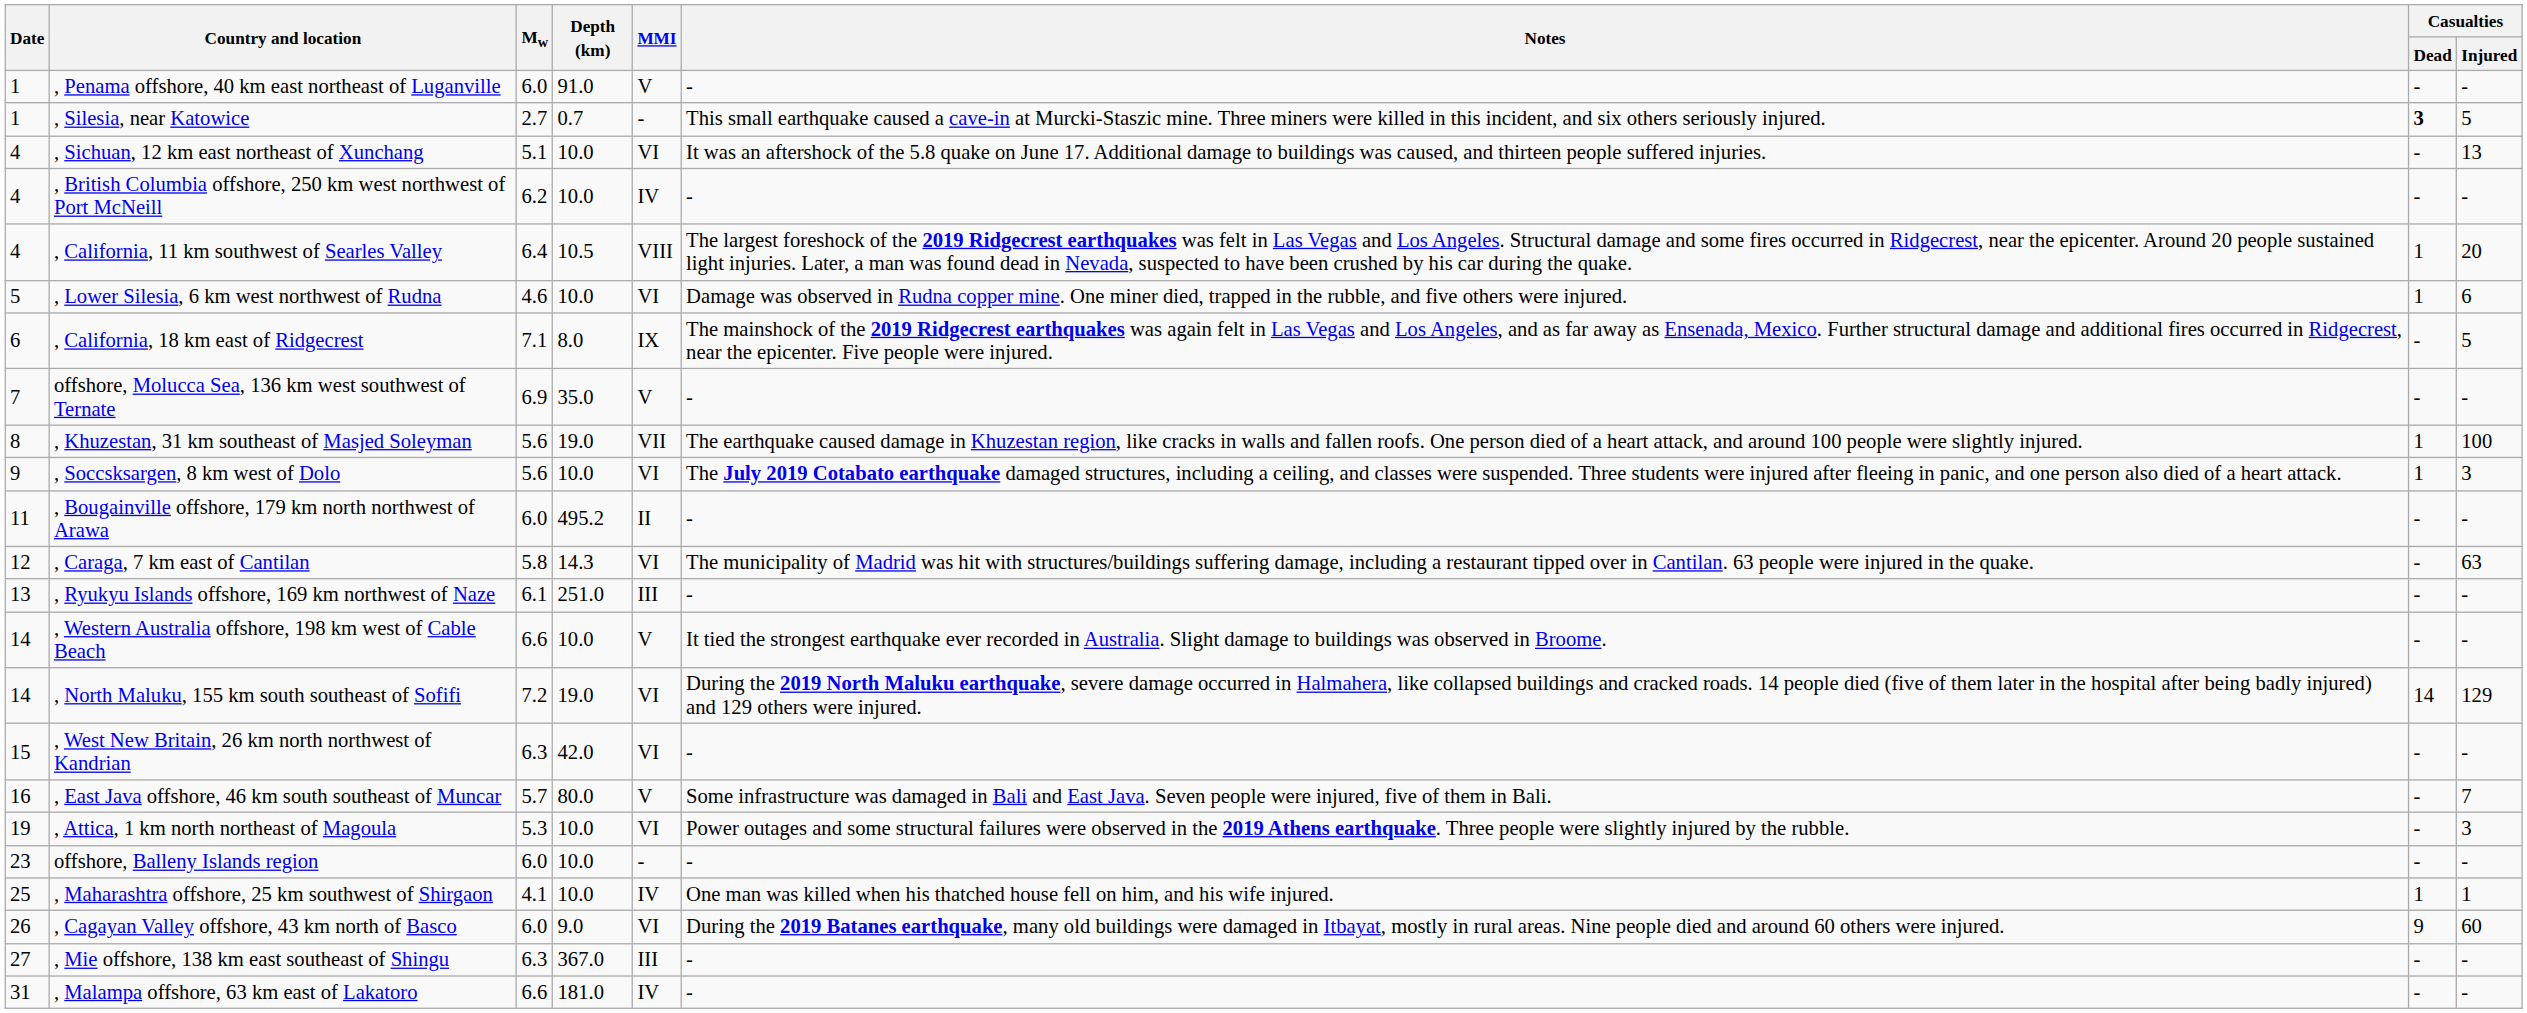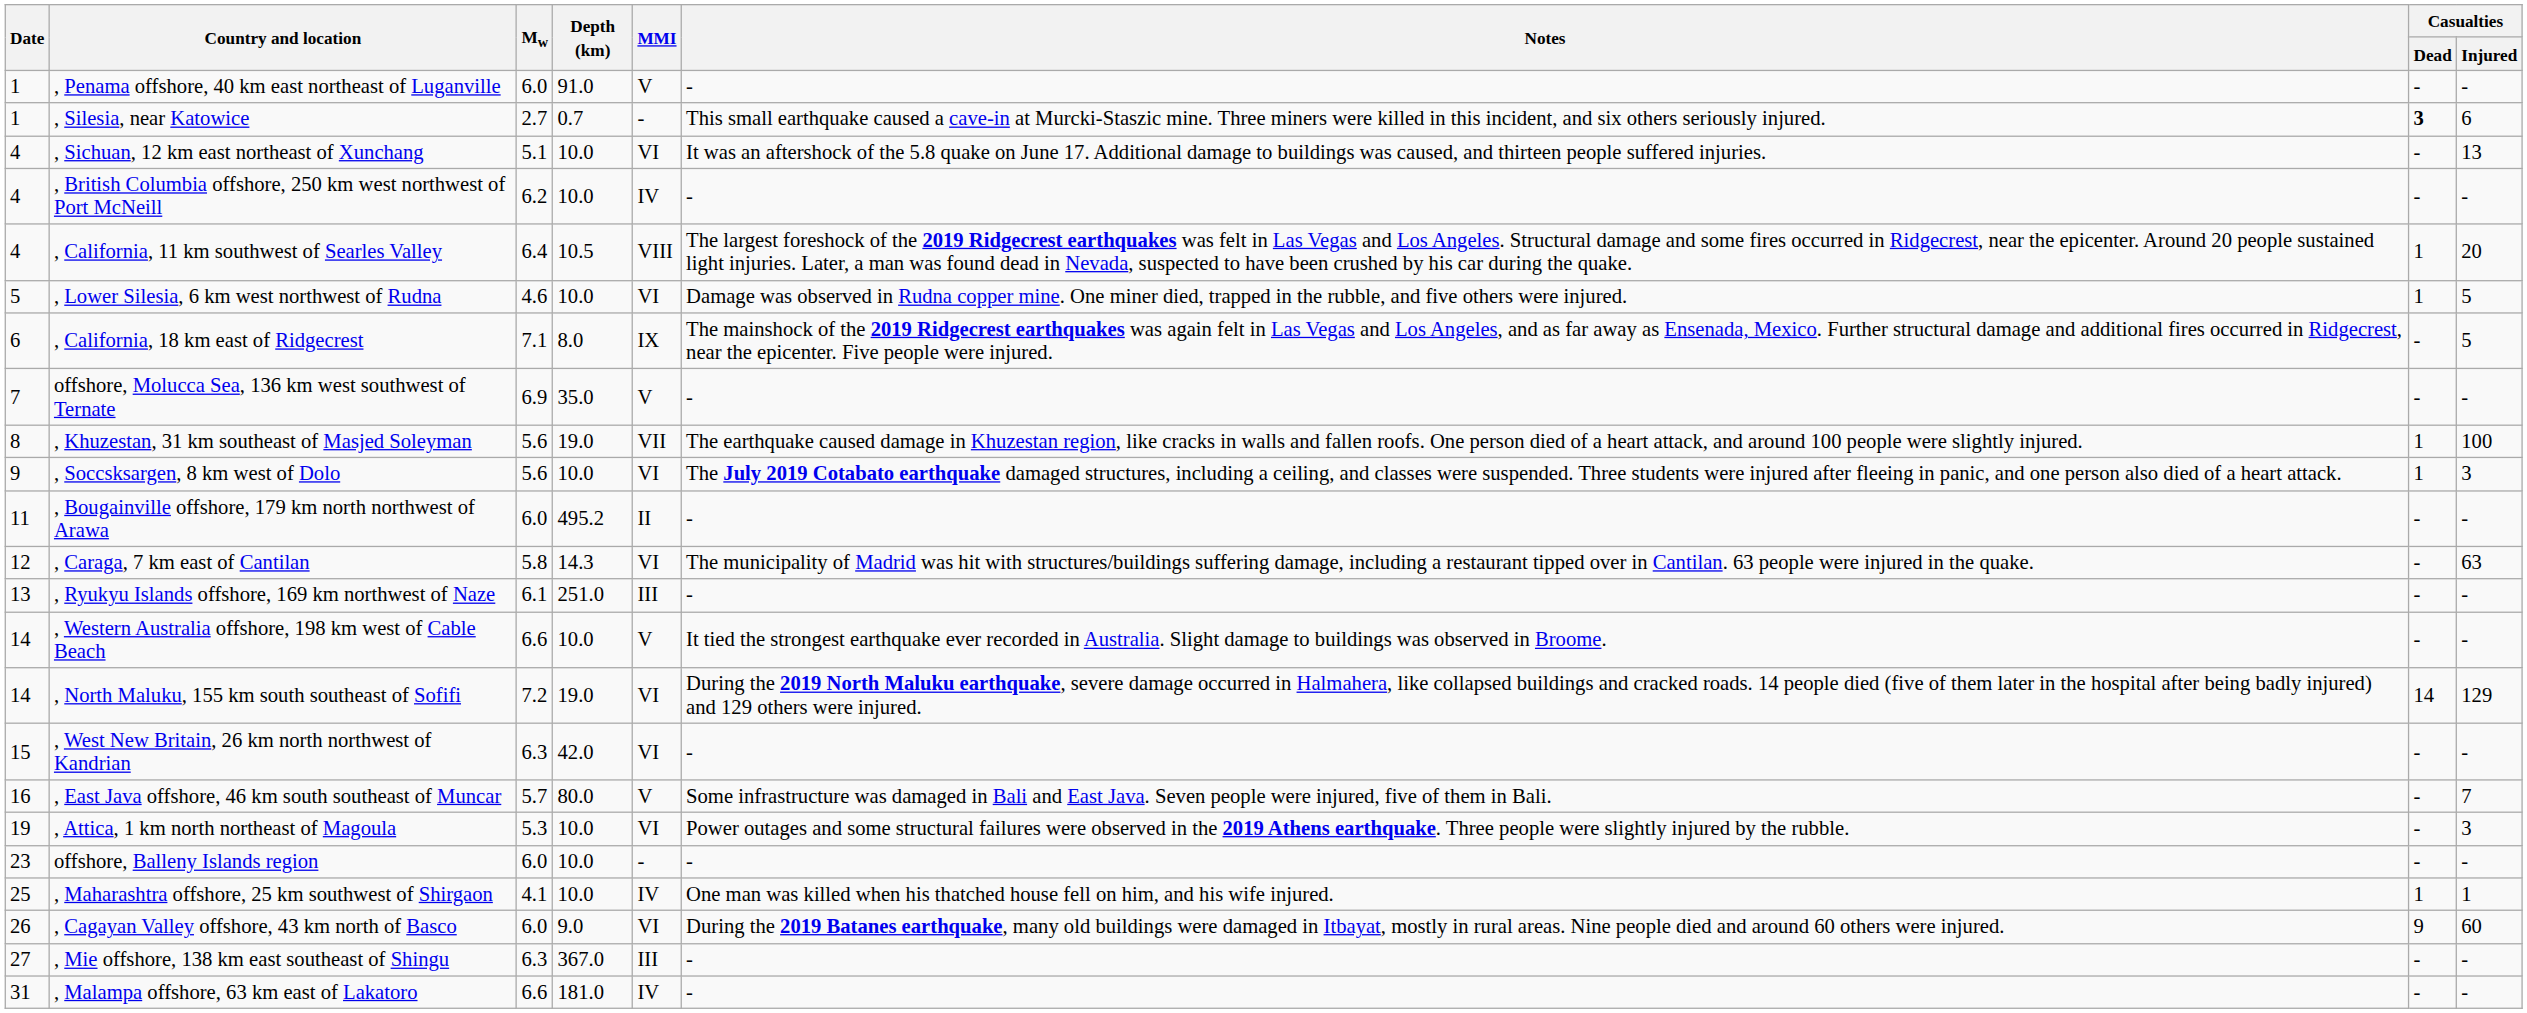 <table class="wikitable sortable" style="border:1px black;  margin-left:1em;">
 <tr>
 <th rowspan="2"><small>Date</small></th>
 <th rowspan="2" style="width: 355px"><small>Country and location</small></th>
 <th rowspan="2"><small>M<sub>w</sub></small></th>
 <th rowspan="2"><small>Depth (km)</small></th>
 <th rowspan="2"><small><a href='#'>MMI</a></small></th>
 <th rowspan="2" class="unsortable"><small>Notes</small></th>
 <th colspan="2"><small>Casualties</small></th>
 </tr>
 <tr>
 <th><small>Dead</small></th>
 <th><small>Injured</small></th>
 </tr>
 <tr>
 <td>1</td>
 <td>, <a href='#'>Penama</a> offshore, 40 km east northeast of <a href='#'>Luganville</a></td>
 <td>6.0</td>
 <td>91.0</td>
 <td>V</td>
 <td>-</td>
 <td>-</td>
 <td>-</td>
 </tr>
 <tr>
 <td>1</td>
 <td>, <a href='#'>Silesia</a>, near <a href='#'>Katowice</a></td>
 <td>2.7</td>
 <td>0.7</td>
 <td>-</td>
 <td>This small earthquake caused a <a href='#'>cave-in</a> at Murcki-Staszic mine. Three miners were killed in this incident, and six others seriously injured.</td>
 <td><strong>3</strong></td>
-<td>5</td>
+<td>6</td>
 </tr>
 <tr>
 <td>4</td>
 <td>, <a href='#'>Sichuan</a>, 12 km east northeast of <a href='#'>Xunchang</a></td>
 <td>5.1</td>
 <td>10.0</td>
 <td>VI</td>
 <td>It was an aftershock of the 5.8 quake on June 17. Additional damage to buildings was caused, and thirteen people suffered injuries.</td>
 <td>-</td>
 <td>13</td>
 </tr>
 <tr>
 <td>4</td>
 <td>, <a href='#'>British Columbia</a> offshore, 250 km west northwest of <a href='#'>Port McNeill</a></td>
 <td>6.2</td>
 <td>10.0</td>
 <td>IV</td>
 <td>-</td>
 <td>-</td>
 <td>-</td>
 </tr>
 <tr>
 <td>4</td>
 <td>, <a href='#'>California</a>, 11 km southwest of <a href='#'>Searles Valley</a></td>
 <td>6.4</td>
 <td>10.5</td>
 <td>VIII</td>
 <td>The largest foreshock of the <strong><a href='#'>2019 Ridgecrest earthquakes</a></strong> was felt in <a href='#'>Las Vegas</a> and <a href='#'>Los Angeles</a>. Structural damage and some fires occurred in <a href='#'>Ridgecrest</a>, near the epicenter. Around 20 people sustained light injuries. Later, a man was found dead in <a href='#'>Nevada</a>, suspected to have been crushed by his car during the quake.</td>
 <td>1</td>
 <td>20</td>
 </tr>
 <tr>
 <td>5</td>
 <td>, <a href='#'>Lower Silesia</a>, 6 km west northwest of <a href='#'>Rudna</a></td>
 <td>4.6</td>
 <td>10.0</td>
 <td>VI</td>
 <td>Damage was observed in <a href='#'>Rudna copper mine</a>. One miner died, trapped in the rubble, and five others were injured.</td>
 <td>1</td>
-<td>6</td>
+<td>5</td>
 </tr>
 <tr>
 <td>6</td>
 <td>, <a href='#'>California</a>, 18 km east of <a href='#'>Ridgecrest</a></td>
 <td>7.1</td>
 <td>8.0</td>
 <td>IX</td>
 <td>The mainshock of the <strong><a href='#'>2019 Ridgecrest earthquakes</a></strong> was again felt in <a href='#'>Las Vegas</a> and <a href='#'>Los Angeles</a>, and as far away as <a href='#'>Ensenada, Mexico</a>. Further structural damage and additional fires occurred in <a href='#'>Ridgecrest</a>, near the epicenter. Five people were injured.</td>
 <td>-</td>
 <td>5</td>
 </tr>
 <tr>
 <td>7</td>
 <td> offshore, <a href='#'>Molucca Sea</a>, 136 km west southwest of <a href='#'>Ternate</a></td>
 <td>6.9</td>
 <td>35.0</td>
 <td>V</td>
 <td>-</td>
 <td>-</td>
 <td>-</td>
 </tr>
 <tr>
 <td>8</td>
 <td>, <a href='#'>Khuzestan</a>, 31 km southeast of <a href='#'>Masjed Soleyman</a></td>
 <td>5.6</td>
 <td>19.0</td>
 <td>VII</td>
 <td>The earthquake caused damage in <a href='#'>Khuzestan region</a>, like cracks in walls and fallen roofs. One person died of a heart attack, and around 100 people were slightly injured.</td>
 <td>1</td>
 <td>100</td>
 </tr>
 <tr>
 <td>9</td>
 <td>, <a href='#'>Soccsksargen</a>, 8 km west of <a href='#'>Dolo</a></td>
 <td>5.6</td>
 <td>10.0</td>
 <td>VI</td>
 <td>The <strong><a href='#'>July 2019 Cotabato earthquake</a></strong> damaged structures, including a ceiling, and classes were suspended. Three students were injured after fleeing in panic, and one person also died of a heart attack.</td>
 <td>1</td>
 <td>3</td>
 </tr>
 <tr>
 <td>11</td>
 <td>, <a href='#'>Bougainville</a> offshore, 179 km north northwest of <a href='#'>Arawa</a></td>
 <td>6.0</td>
 <td>495.2</td>
 <td>II</td>
 <td>-</td>
 <td>-</td>
 <td>-</td>
 </tr>
 <tr>
 <td>12</td>
 <td>, <a href='#'>Caraga</a>, 7 km east of <a href='#'>Cantilan</a></td>
 <td>5.8</td>
 <td>14.3</td>
 <td>VI</td>
 <td>The municipality of <a href='#'>Madrid</a> was hit with structures/buildings suffering damage, including a restaurant tipped over in <a href='#'>Cantilan</a>. 63 people were injured in the quake.</td>
 <td>-</td>
 <td>63</td>
 </tr>
 <tr>
 <td>13</td>
 <td>, <a href='#'>Ryukyu Islands</a> offshore, 169 km northwest of <a href='#'>Naze</a></td>
 <td>6.1</td>
 <td>251.0</td>
 <td>III</td>
 <td>-</td>
 <td>-</td>
 <td>-</td>
 </tr>
 <tr>
 <td>14</td>
 <td>, <a href='#'>Western Australia</a> offshore, 198 km west of <a href='#'>Cable Beach</a></td>
 <td>6.6</td>
 <td>10.0</td>
 <td>V</td>
 <td>It tied the strongest earthquake ever recorded in <a href='#'>Australia</a>. Slight damage to buildings was observed in <a href='#'>Broome</a>.</td>
 <td>-</td>
 <td>-</td>
 </tr>
 <tr>
 <td>14</td>
 <td>, <a href='#'>North Maluku</a>, 155 km south southeast of <a href='#'>Sofifi</a></td>
 <td>7.2</td>
 <td>19.0</td>
 <td>VI</td>
 <td>During the <strong><a href='#'>2019 North Maluku earthquake</a></strong>, severe damage occurred in <a href='#'>Halmahera</a>, like collapsed buildings and cracked roads. 14 people died (five of them later in the hospital after being badly injured) and 129 others were injured.</td>
 <td>14</td>
 <td>129</td>
 </tr>
 <tr>
 <td>15</td>
 <td>, <a href='#'>West New Britain</a>, 26 km north northwest of <a href='#'>Kandrian</a></td>
 <td>6.3</td>
 <td>42.0</td>
 <td>VI</td>
 <td>-</td>
 <td>-</td>
 <td>-</td>
 </tr>
 <tr>
 <td>16</td>
 <td>, <a href='#'>East Java</a> offshore, 46 km south southeast of <a href='#'>Muncar</a></td>
 <td>5.7</td>
 <td>80.0</td>
 <td>V</td>
 <td>Some infrastructure was damaged in <a href='#'>Bali</a> and <a href='#'>East Java</a>. Seven people were injured, five of them in Bali.</td>
 <td>-</td>
 <td>7</td>
 </tr>
 <tr>
 <td>19</td>
 <td>, <a href='#'>Attica</a>, 1 km north northeast of <a href='#'>Magoula</a></td>
 <td>5.3</td>
 <td>10.0</td>
 <td>VI</td>
 <td>Power outages and some structural failures were observed in the <strong><a href='#'>2019 Athens earthquake</a></strong>. Three people were slightly injured by the rubble.</td>
 <td>-</td>
 <td>3</td>
 </tr>
 <tr>
 <td>23</td>
 <td> offshore, <a href='#'>Balleny Islands region</a></td>
 <td>6.0</td>
 <td>10.0</td>
 <td>-</td>
 <td>-</td>
 <td>-</td>
 <td>-</td>
 </tr>
 <tr>
 <td>25</td>
 <td>, <a href='#'>Maharashtra</a> offshore, 25 km southwest of <a href='#'>Shirgaon</a></td>
 <td>4.1</td>
 <td>10.0</td>
 <td>IV</td>
 <td>One man was killed when his thatched house fell on him, and his wife injured.</td>
 <td>1</td>
 <td>1</td>
 </tr>
 <tr>
 <td>26</td>
 <td>, <a href='#'>Cagayan Valley</a> offshore, 43 km north of <a href='#'>Basco</a></td>
 <td>6.0</td>
 <td>9.0</td>
 <td>VI</td>
 <td>During the <strong><a href='#'>2019 Batanes earthquake</a></strong>, many old buildings were damaged in <a href='#'>Itbayat</a>, mostly in rural areas. Nine people died and around 60 others were injured.</td>
 <td>9</td>
 <td>60</td>
 </tr>
 <tr>
 <td>27</td>
 <td>, <a href='#'>Mie</a> offshore, 138 km east southeast of <a href='#'>Shingu</a></td>
 <td>6.3</td>
 <td>367.0</td>
 <td>III</td>
 <td>-</td>
 <td>-</td>
 <td>-</td>
 </tr>
 <tr>
 <td>31</td>
 <td>, <a href='#'>Malampa</a> offshore, 63 km east of <a href='#'>Lakatoro</a></td>
 <td>6.6</td>
 <td>181.0</td>
 <td>IV</td>
 <td>-</td>
 <td>-</td>
 <td>-</td>
 </tr>
 <tr>
 </tr>
 </table>
